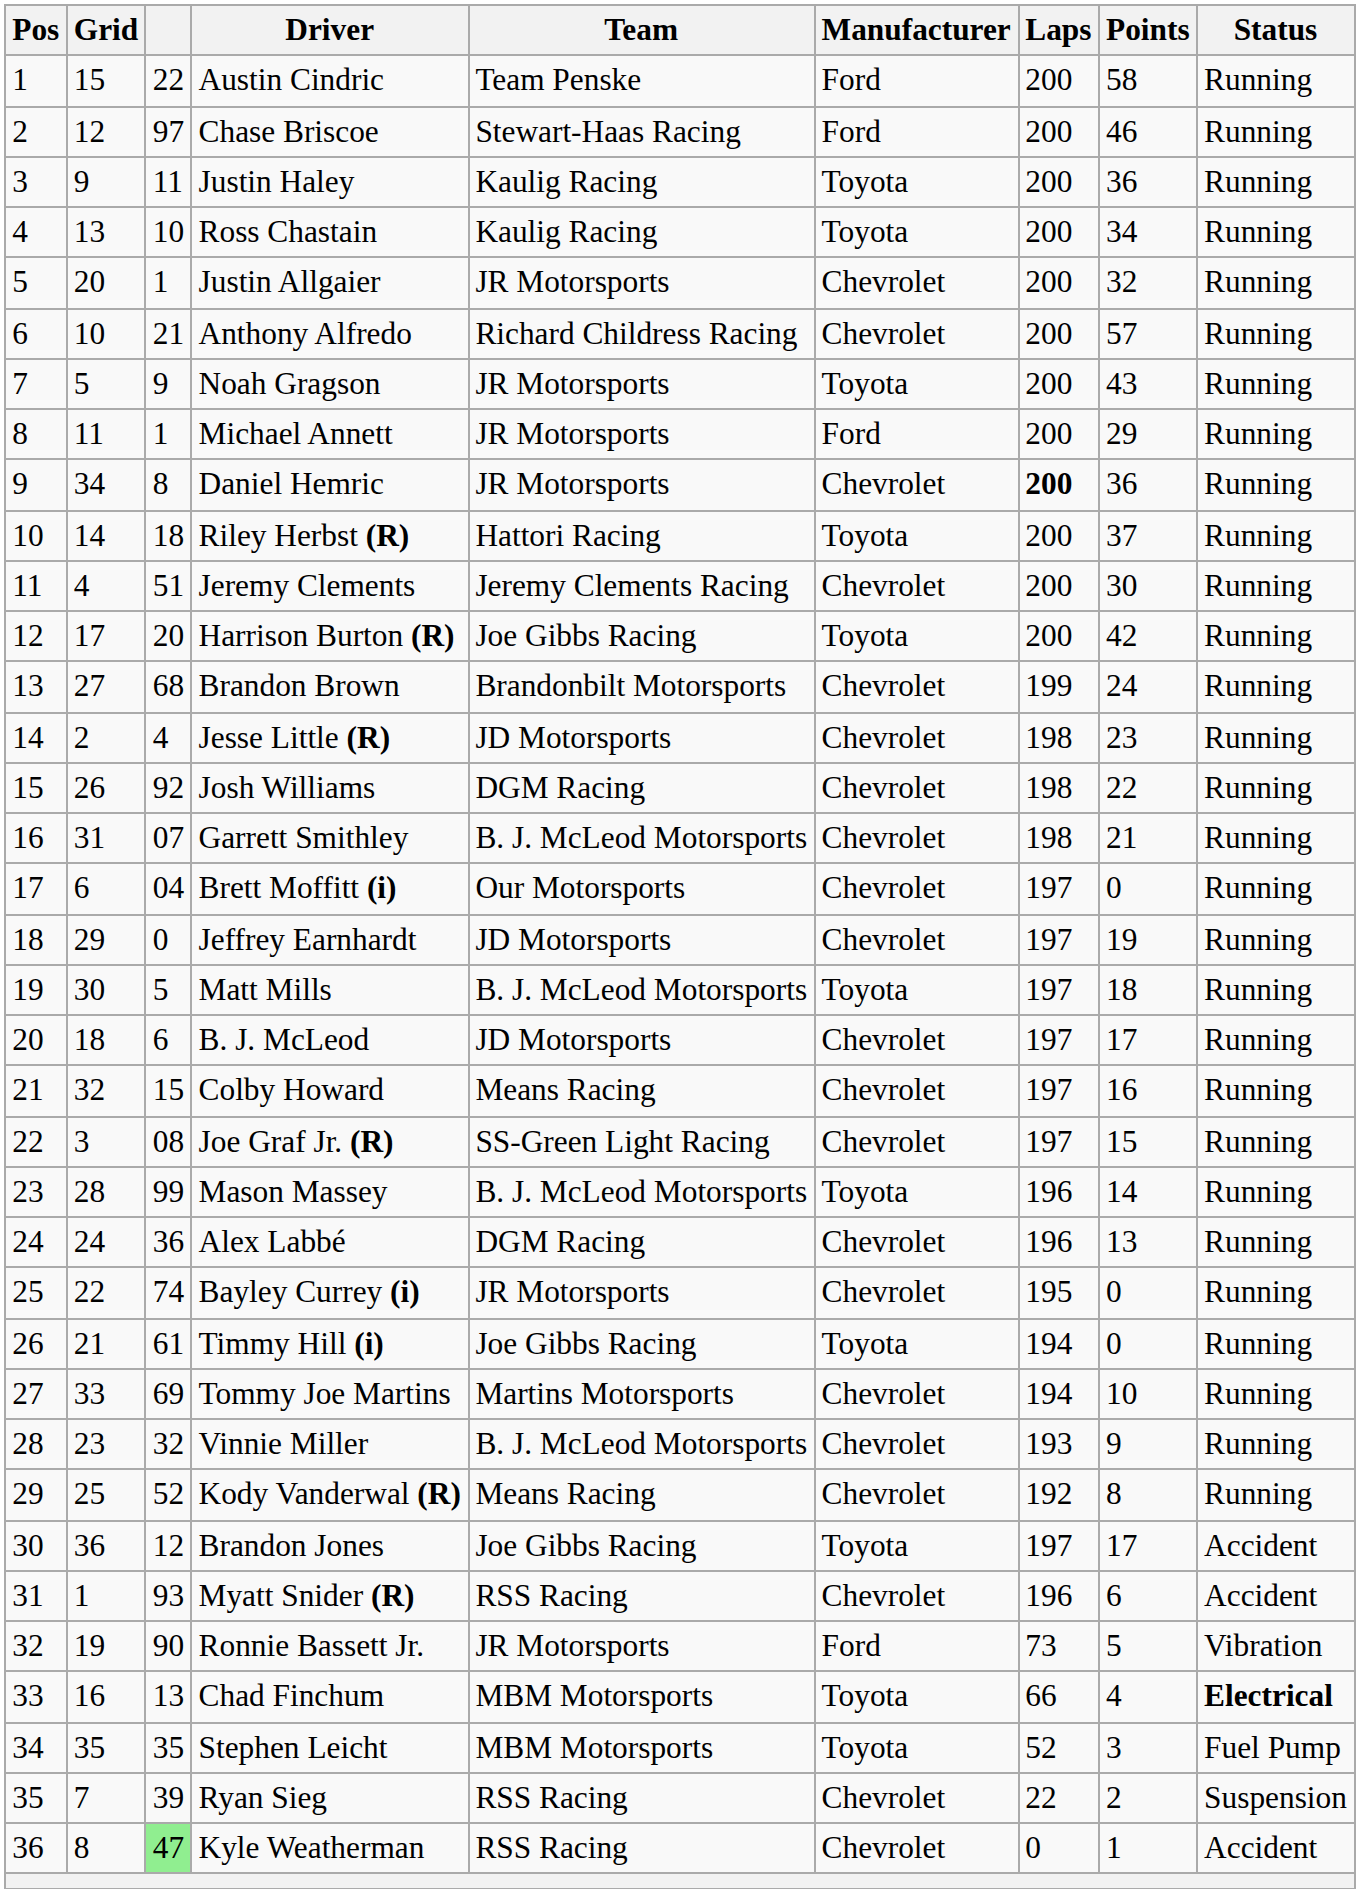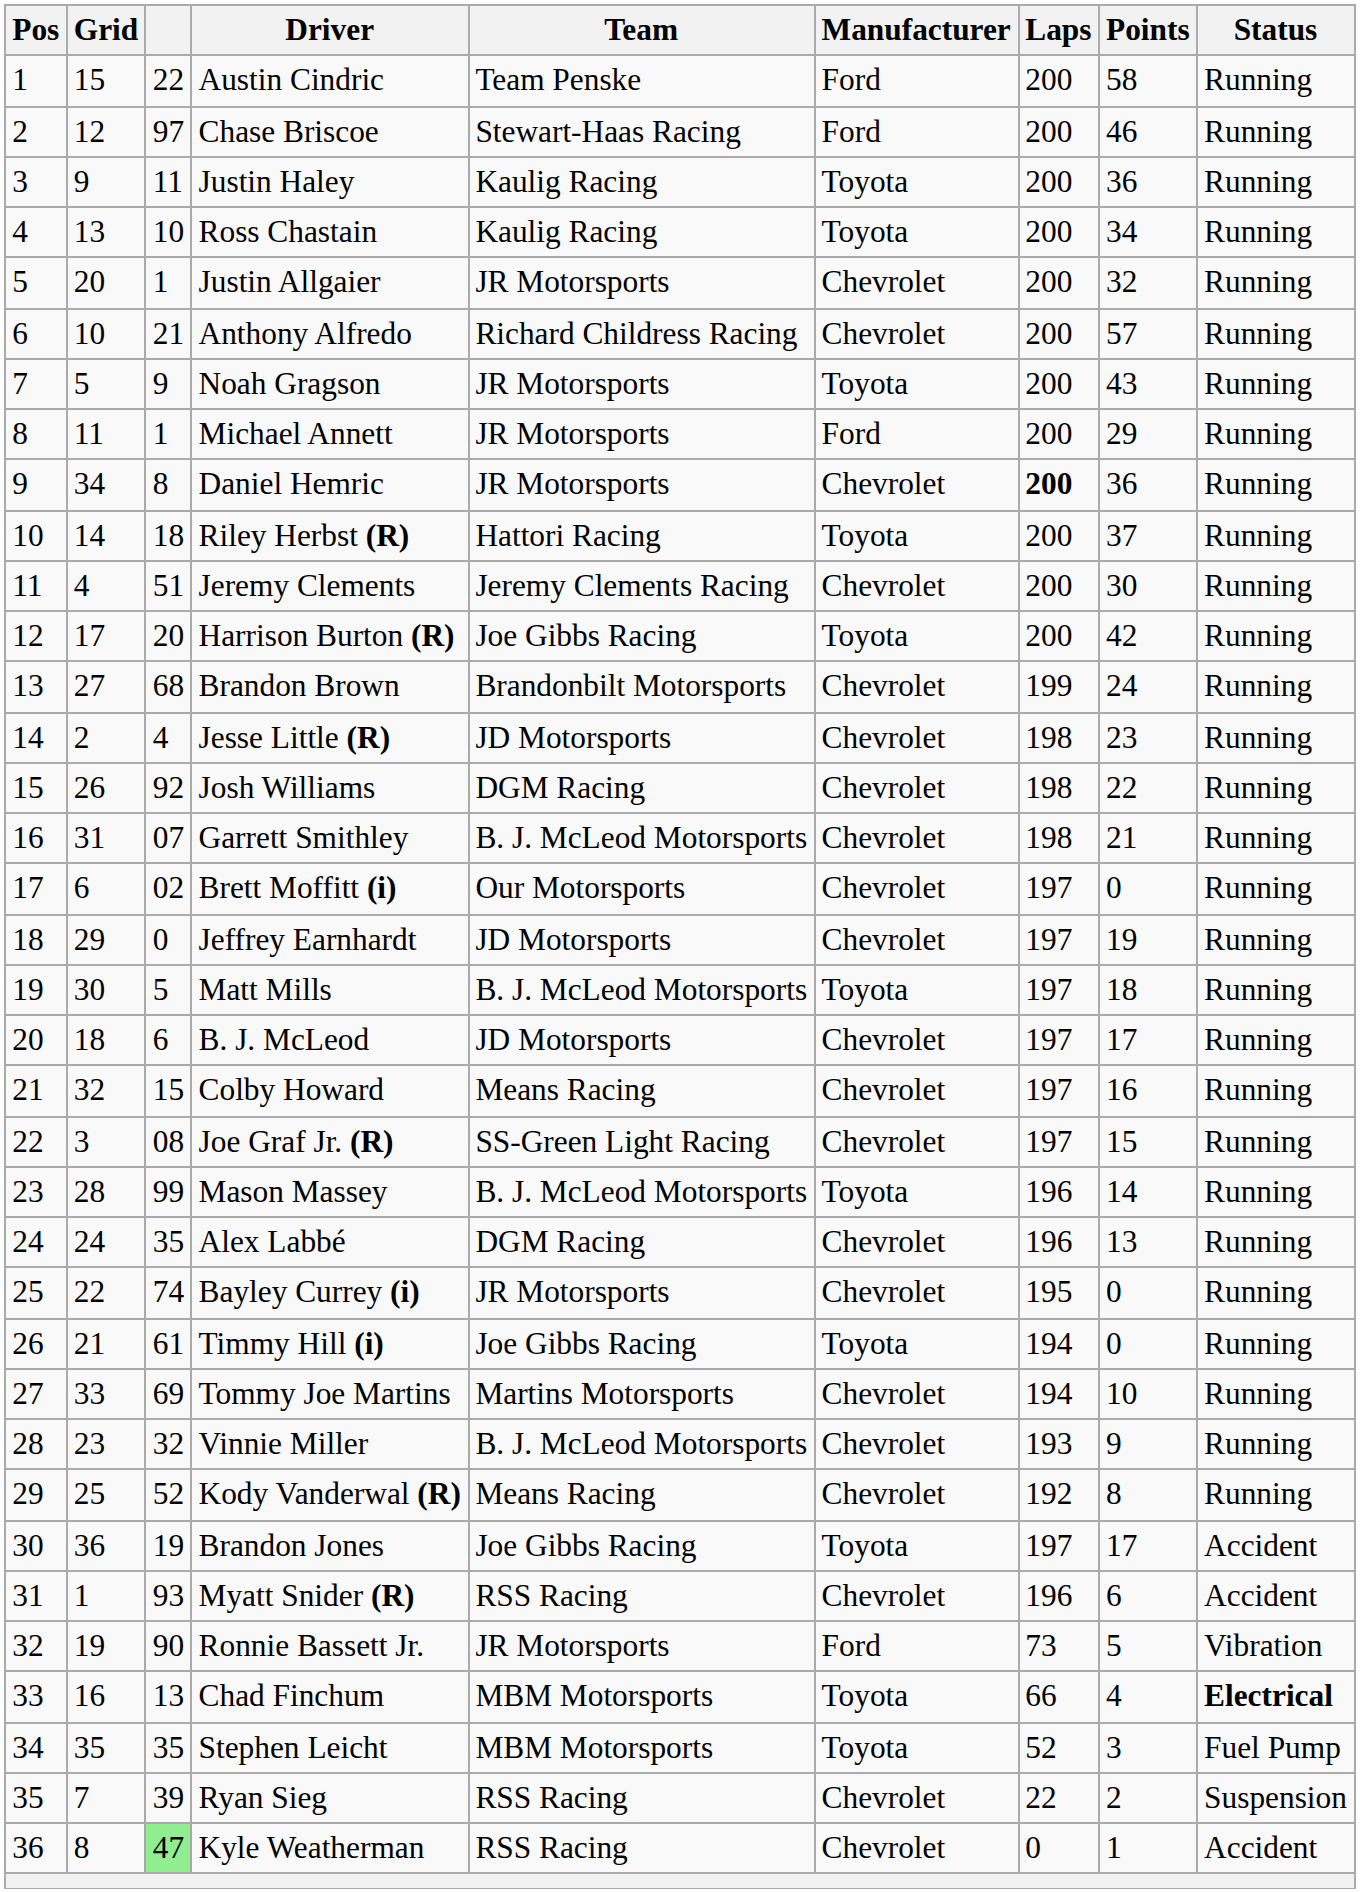 <table class="wikitable" style="font-size:98%">
 <tr>
 <th>Pos</th>
 <th>Grid</th>
 <th></th>
 <th>Driver</th>
 <th>Team</th>
 <th>Manufacturer</th>
 <th>Laps</th>
 <th>Points</th>
 <th>Status</th>
 </tr>
 <tr>
 <td>1</td>
 <td>15</td>
 <td>22</td>
 <td>Austin Cindric</td>
 <td>Team Penske</td>
 <td>Ford</td>
 <td>200</td>
 <td>58</td>
 <td>Running</td>
 </tr>
 <tr>
 <td>2</td>
 <td>12</td>
 <td>97</td>
 <td>Chase Briscoe</td>
 <td>Stewart-Haas Racing</td>
 <td>Ford</td>
 <td>200</td>
 <td>46</td>
 <td>Running</td>
 </tr>
 <tr>
 <td>3</td>
 <td>9</td>
 <td>11</td>
 <td>Justin Haley</td>
 <td>Kaulig Racing</td>
 <td>Toyota</td>
 <td>200</td>
 <td>36</td>
 <td>Running</td>
 </tr>
 <tr>
 <td>4</td>
 <td>13</td>
 <td>10</td>
 <td>Ross Chastain</td>
 <td>Kaulig Racing</td>
 <td>Toyota</td>
 <td>200</td>
 <td>34</td>
 <td>Running</td>
 </tr>
 <tr>
 <td>5</td>
 <td>20</td>
 <td>1</td>
 <td>Justin Allgaier</td>
 <td>JR Motorsports</td>
 <td>Chevrolet</td>
 <td>200</td>
 <td>32</td>
 <td>Running</td>
 </tr>
 <tr>
 <td>6</td>
 <td>10</td>
 <td>21</td>
 <td>Anthony Alfredo</td>
 <td>Richard Childress Racing</td>
 <td>Chevrolet</td>
 <td>200</td>
 <td>57</td>
 <td>Running</td>
 </tr>
 <tr>
 <td>7</td>
 <td>5</td>
 <td>9</td>
 <td>Noah Gragson</td>
 <td>JR Motorsports</td>
 <td>Toyota</td>
 <td>200</td>
 <td>43</td>
 <td>Running</td>
 </tr>
 <tr>
 <td>8</td>
 <td>11</td>
 <td>1</td>
 <td>Michael Annett</td>
 <td>JR Motorsports</td>
 <td>Ford</td>
 <td>200</td>
 <td>29</td>
 <td>Running</td>
 </tr>
 <tr>
 <td>9</td>
 <td>34</td>
 <td>8</td>
 <td>Daniel Hemric</td>
 <td>JR Motorsports</td>
 <td>Chevrolet</td>
 <td><strong>200</strong></td>
 <td>36</td>
 <td>Running</td>
 </tr>
 <tr>
 <td>10</td>
 <td>14</td>
 <td>18</td>
 <td>Riley Herbst <strong>(R)</strong></td>
 <td>Hattori Racing</td>
 <td>Toyota</td>
 <td>200</td>
 <td>37</td>
 <td>Running</td>
 </tr>
 <tr>
 <td>11</td>
 <td>4</td>
 <td>51</td>
 <td>Jeremy Clements</td>
 <td>Jeremy Clements Racing</td>
 <td>Chevrolet</td>
 <td>200</td>
 <td>30</td>
 <td>Running</td>
 </tr>
 <tr>
 <td>12</td>
 <td>17</td>
 <td>20</td>
 <td>Harrison Burton <strong>(R)</strong></td>
 <td>Joe Gibbs Racing</td>
 <td>Toyota</td>
 <td>200</td>
 <td>42</td>
 <td>Running</td>
 </tr>
 <tr>
 <td>13</td>
 <td>27</td>
 <td>68</td>
 <td>Brandon Brown</td>
 <td>Brandonbilt Motorsports</td>
 <td>Chevrolet</td>
 <td>199</td>
 <td>24</td>
 <td>Running</td>
 </tr>
 <tr>
 <td>14</td>
 <td>2</td>
 <td>4</td>
 <td>Jesse Little <strong>(R)</strong></td>
 <td>JD Motorsports</td>
 <td>Chevrolet</td>
 <td>198</td>
 <td>23</td>
 <td>Running</td>
 </tr>
 <tr>
 <td>15</td>
 <td>26</td>
 <td>92</td>
 <td>Josh Williams</td>
 <td>DGM Racing</td>
 <td>Chevrolet</td>
 <td>198</td>
 <td>22</td>
 <td>Running</td>
 </tr>
 <tr>
 <td>16</td>
 <td>31</td>
 <td>07</td>
 <td>Garrett Smithley</td>
 <td>B. J. McLeod Motorsports</td>
 <td>Chevrolet</td>
 <td>198</td>
 <td>21</td>
 <td>Running</td>
 </tr>
 <tr>
 <td>17</td>
 <td>6</td>
-<td>04</td>
+<td>02</td>
 <td>Brett Moffitt <strong>(i)</strong></td>
 <td>Our Motorsports</td>
 <td>Chevrolet</td>
 <td>197</td>
 <td>0</td>
 <td>Running</td>
 </tr>
 <tr>
 <td>18</td>
 <td>29</td>
 <td>0</td>
 <td>Jeffrey Earnhardt</td>
 <td>JD Motorsports</td>
 <td>Chevrolet</td>
 <td>197</td>
 <td>19</td>
 <td>Running</td>
 </tr>
 <tr>
 <td>19</td>
 <td>30</td>
 <td>5</td>
 <td>Matt Mills</td>
 <td>B. J. McLeod Motorsports</td>
 <td>Toyota</td>
 <td>197</td>
 <td>18</td>
 <td>Running</td>
 </tr>
 <tr>
 <td>20</td>
 <td>18</td>
 <td>6</td>
 <td>B. J. McLeod</td>
 <td>JD Motorsports</td>
 <td>Chevrolet</td>
 <td>197</td>
 <td>17</td>
 <td>Running</td>
 </tr>
 <tr>
 <td>21</td>
 <td>32</td>
 <td>15</td>
 <td>Colby Howard</td>
 <td>Means Racing</td>
 <td>Chevrolet</td>
 <td>197</td>
 <td>16</td>
 <td>Running</td>
 </tr>
 <tr>
 <td>22</td>
 <td>3</td>
 <td>08</td>
 <td>Joe Graf Jr. <strong>(R)</strong></td>
 <td>SS-Green Light Racing</td>
 <td>Chevrolet</td>
 <td>197</td>
 <td>15</td>
 <td>Running</td>
 </tr>
 <tr>
 <td>23</td>
 <td>28</td>
 <td>99</td>
 <td>Mason Massey</td>
 <td>B. J. McLeod Motorsports</td>
 <td>Toyota</td>
 <td>196</td>
 <td>14</td>
 <td>Running</td>
 </tr>
 <tr>
 <td>24</td>
 <td>24</td>
-<td>36</td>
+<td>35</td>
 <td>Alex Labbé</td>
 <td>DGM Racing</td>
 <td>Chevrolet</td>
 <td>196</td>
 <td>13</td>
 <td>Running</td>
 </tr>
 <tr>
 <td>25</td>
 <td>22</td>
 <td>74</td>
 <td>Bayley Currey <strong>(i)</strong></td>
 <td>JR Motorsports</td>
 <td>Chevrolet</td>
 <td>195</td>
 <td>0</td>
 <td>Running</td>
 </tr>
 <tr>
 <td>26</td>
 <td>21</td>
 <td>61</td>
 <td>Timmy Hill <strong>(i)</strong></td>
 <td>Joe Gibbs Racing</td>
 <td>Toyota</td>
 <td>194</td>
 <td>0</td>
 <td>Running</td>
 </tr>
 <tr>
 <td>27</td>
 <td>33</td>
 <td>69</td>
 <td>Tommy Joe Martins</td>
 <td>Martins Motorsports</td>
 <td>Chevrolet</td>
 <td>194</td>
 <td>10</td>
 <td>Running</td>
 </tr>
 <tr>
 <td>28</td>
 <td>23</td>
 <td>32</td>
 <td>Vinnie Miller</td>
 <td>B. J. McLeod Motorsports</td>
 <td>Chevrolet</td>
 <td>193</td>
 <td>9</td>
 <td>Running</td>
 </tr>
 <tr>
 <td>29</td>
 <td>25</td>
 <td>52</td>
 <td>Kody Vanderwal <strong>(R)</strong></td>
 <td>Means Racing</td>
 <td>Chevrolet</td>
 <td>192</td>
 <td>8</td>
 <td>Running</td>
 </tr>
 <tr>
 <td>30</td>
 <td>36</td>
-<td>12</td>
+<td>19</td>
 <td>Brandon Jones</td>
 <td>Joe Gibbs Racing</td>
 <td>Toyota</td>
 <td>197</td>
 <td>17</td>
 <td>Accident</td>
 </tr>
 <tr>
 <td>31</td>
 <td>1</td>
 <td>93</td>
 <td>Myatt Snider <strong>(R)</strong></td>
 <td>RSS Racing</td>
 <td>Chevrolet</td>
 <td>196</td>
 <td>6</td>
 <td>Accident</td>
 </tr>
 <tr>
 <td>32</td>
 <td>19</td>
 <td>90</td>
 <td>Ronnie Bassett Jr.</td>
 <td>JR Motorsports</td>
 <td>Ford</td>
 <td>73</td>
 <td>5</td>
 <td>Vibration</td>
 </tr>
 <tr>
 <td>33</td>
 <td>16</td>
 <td>13</td>
 <td>Chad Finchum</td>
 <td>MBM Motorsports</td>
 <td>Toyota</td>
 <td>66</td>
 <td>4</td>
 <td><strong>Electrical</strong></td>
 </tr>
 <tr>
 <td>34</td>
 <td>35</td>
 <td>35</td>
 <td>Stephen Leicht</td>
 <td>MBM Motorsports</td>
 <td>Toyota</td>
 <td>52</td>
 <td>3</td>
 <td>Fuel Pump</td>
 </tr>
 <tr>
 <td>35</td>
 <td>7</td>
 <td>39</td>
 <td>Ryan Sieg</td>
 <td>RSS Racing</td>
 <td>Chevrolet</td>
 <td>22</td>
 <td>2</td>
 <td>Suspension</td>
 </tr>
 <tr>
 <td>36</td>
 <td>8</td>
 <td style="background: lightgreen;">47</td>
 <td>Kyle Weatherman</td>
 <td>RSS Racing</td>
 <td>Chevrolet</td>
 <td>0</td>
 <td>1</td>
 <td>Accident</td>
 </tr>
 <tr>
 <th colspan="9"></th>
 </tr>
 <tr>
 </tr>
 </table>
